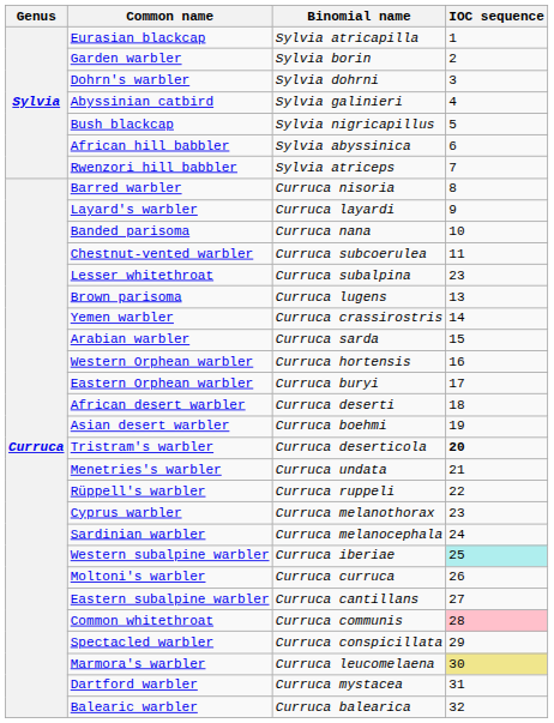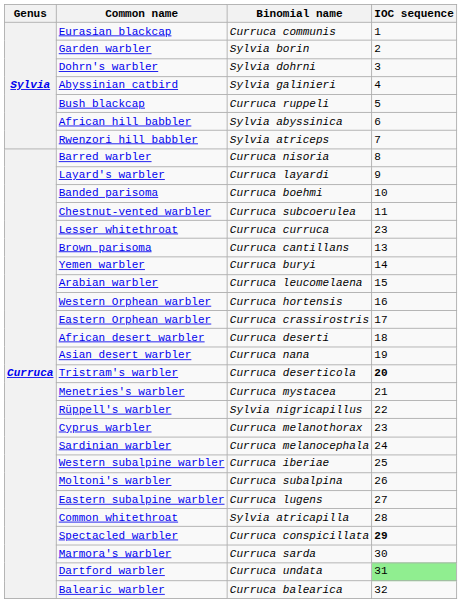 <table class="wikitable sortable">
 <tr>
 <th>Genus</th>
 <th>Common name</th>
 <th>Binomial name</th>
 <th data-sort-typan"number">IOC sequence</th>
 </tr>
 <tr>
 <th rowspan="7" style="text-align:center;"><em><a href='#'>Sylvia</a></em> <br></th>
 <td><a href='#'>Eurasian blackcap</a></td>
-<td><em>Sylvia atricapilla</em></td>
+<td><em>Curruca communis</em></td>
 <td>1</td>
 </tr>
 <tr>
 <td><a href='#'>Garden warbler</a></td>
 <td><em>Sylvia borin</em></td>
 <td>2</td>
 </tr>
 <tr>
 <td><a href='#'>Dohrn's warbler</a></td>
 <td><em>Sylvia dohrni</em></td>
 <td>3</td>
 </tr>
 <tr>
 <td><a href='#'>Abyssinian catbird</a></td>
 <td><em>Sylvia galinieri</em></td>
 <td>4</td>
 </tr>
 <tr>
 <td><a href='#'>Bush blackcap</a></td>
-<td><em>Sylvia nigricapillus</em></td>
+<td><em>Curruca ruppeli</em></td>
 <td>5</td>
 </tr>
 <tr>
 <td><a href='#'>African hill babbler</a></td>
 <td><em>Sylvia abyssinica</em></td>
 <td>6</td>
 </tr>
 <tr>
 <td><a href='#'>Rwenzori hill babbler</a></td>
 <td><em>Sylvia atriceps</em></td>
 <td>7</td>
 </tr>
 <tr>
 <th rowspan="27" style="text-align:center;"><em><a href='#'>Curruca</a></em> <br></th>
 <td><a href='#'>Barred warbler</a></td>
 <td><em>Curruca nisoria</em></td>
 <td>8</td>
 </tr>
 <tr>
 <td><a href='#'>Layard's warbler</a></td>
 <td><em>Curruca layardi</em></td>
 <td>9</td>
 </tr>
 <tr>
 <td><a href='#'>Banded parisoma</a></td>
-<td><em>Curruca nana</em></td>
+<td><em>Curruca boehmi</em></td>
 <td>10</td>
 </tr>
 <tr>
 <td><a href='#'>Chestnut-vented warbler</a></td>
 <td><em>Curruca subcoerulea</em></td>
 <td>11</td>
 </tr>
 <tr>
 <td><a href='#'>Lesser whitethroat</a></td>
-<td><em>Curruca subalpina</em></td>
+<td><em>Curruca curruca</em></td>
 <td>23</td>
 </tr>
 <tr>
 <td><a href='#'>Brown parisoma</a></td>
-<td><em>Curruca lugens</em></td>
+<td><em>Curruca cantillans</em></td>
 <td>13</td>
 </tr>
 <tr>
 <td><a href='#'>Yemen warbler</a></td>
-<td><em>Curruca crassirostris</em></td>
+<td><em>Curruca buryi</em></td>
 <td>14</td>
 </tr>
 <tr>
 <td><a href='#'>Arabian warbler</a></td>
-<td><em>Curruca sarda</em></td>
+<td><em>Curruca leucomelaena</em></td>
 <td>15</td>
 </tr>
 <tr>
 <td><a href='#'>Western Orphean warbler</a></td>
 <td><em>Curruca hortensis</em></td>
 <td>16</td>
 </tr>
 <tr>
 <td><a href='#'>Eastern Orphean warbler</a></td>
-<td><em>Curruca buryi</em></td>
+<td><em>Curruca crassirostris</em></td>
 <td>17</td>
 </tr>
 <tr>
 <td><a href='#'>African desert warbler</a></td>
 <td><em>Curruca deserti</em></td>
 <td>18</td>
 </tr>
 <tr>
 <td><a href='#'>Asian desert warbler</a></td>
-<td><em>Curruca boehmi</em></td>
+<td><em>Curruca nana</em></td>
 <td>19</td>
 </tr>
 <tr>
 <td><a href='#'>Tristram's warbler</a></td>
 <td><em>Curruca deserticola</em></td>
 <td><strong>20</strong></td>
 </tr>
 <tr>
 <td><a href='#'>Menetries's warbler</a></td>
-<td><em>Curruca undata</em></td>
+<td><em>Curruca mystacea</em></td>
 <td>21</td>
 </tr>
 <tr>
 <td><a href='#'>Rüppell's warbler</a></td>
-<td><em>Curruca ruppeli</em></td>
+<td><em>Sylvia nigricapillus</em></td>
 <td>22</td>
 </tr>
 <tr>
 <td><a href='#'>Cyprus warbler</a></td>
 <td><em>Curruca melanothorax</em></td>
 <td>23</td>
 </tr>
 <tr>
 <td><a href='#'>Sardinian warbler</a></td>
 <td><em>Curruca melanocephala</em></td>
 <td>24</td>
 </tr>
 <tr>
 <td><a href='#'>Western subalpine warbler</a></td>
 <td><em>Curruca iberiae</em></td>
-<td style="background: paleturquoise;">25</td>
+<td>25</td>
 </tr>
 <tr>
 <td><a href='#'>Moltoni's warbler</a></td>
-<td><em>Curruca curruca</em></td>
+<td><em>Curruca subalpina</em></td>
 <td>26</td>
 </tr>
 <tr>
 <td><a href='#'>Eastern subalpine warbler</a></td>
-<td><em>Curruca cantillans</em></td>
+<td><em>Curruca lugens</em></td>
 <td>27</td>
 </tr>
 <tr>
 <td><a href='#'>Common whitethroat</a></td>
-<td><em>Curruca communis</em></td>
-<td style="background: pink;">28</td>
+<td><em>Sylvia atricapilla</em></td>
+<td>28</td>
 </tr>
 <tr>
 <td><a href='#'>Spectacled warbler</a></td>
 <td><em>Curruca conspicillata</em></td>
-<td>29</td>
+<td><strong>29</strong></td>
 </tr>
 <tr>
 <td><a href='#'>Marmora's warbler</a></td>
-<td><em>Curruca leucomelaena</em></td>
-<td style="background: khaki;">30</td>
+<td><em>Curruca sarda</em></td>
+<td>30</td>
 </tr>
 <tr>
 <td><a href='#'>Dartford warbler</a></td>
-<td><em>Curruca mystacea</em></td>
-<td>31</td>
+<td><em>Curruca undata</em></td>
+<td style="background: lightgreen;">31</td>
 </tr>
 <tr>
 <td><a href='#'>Balearic warbler</a></td>
 <td><em>Curruca balearica</em></td>
 <td>32</td>
 </tr>
 </table>
